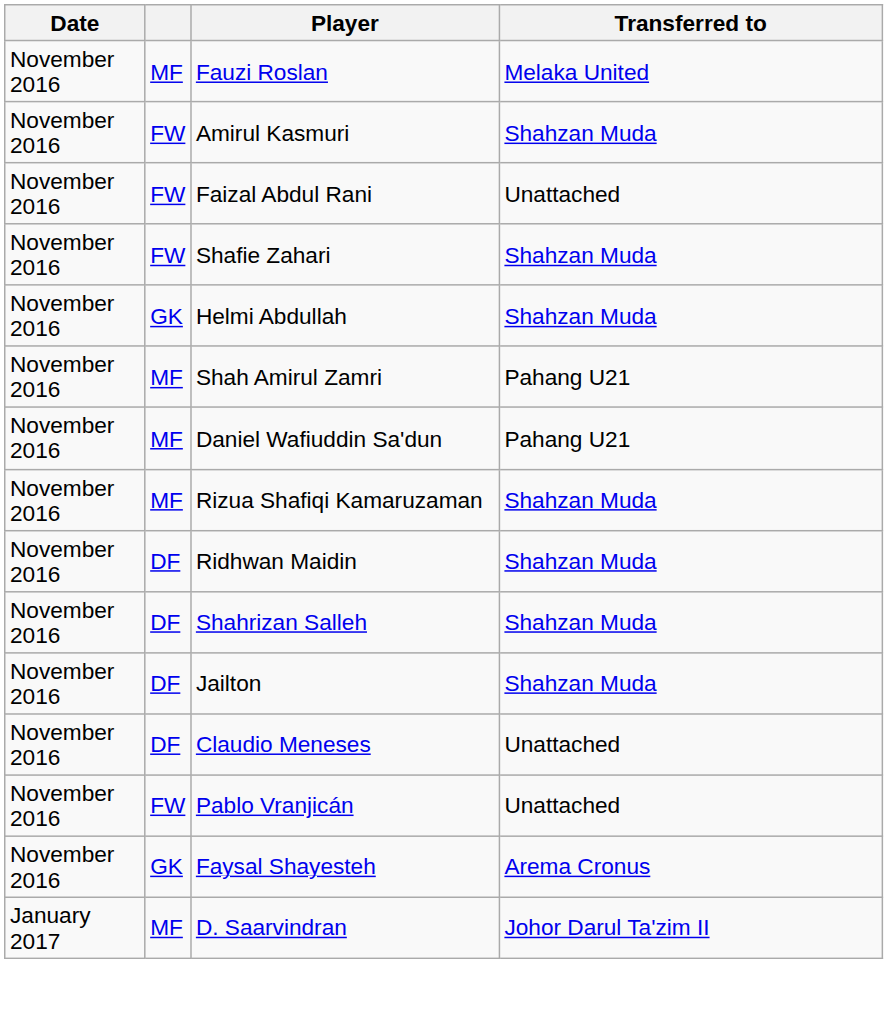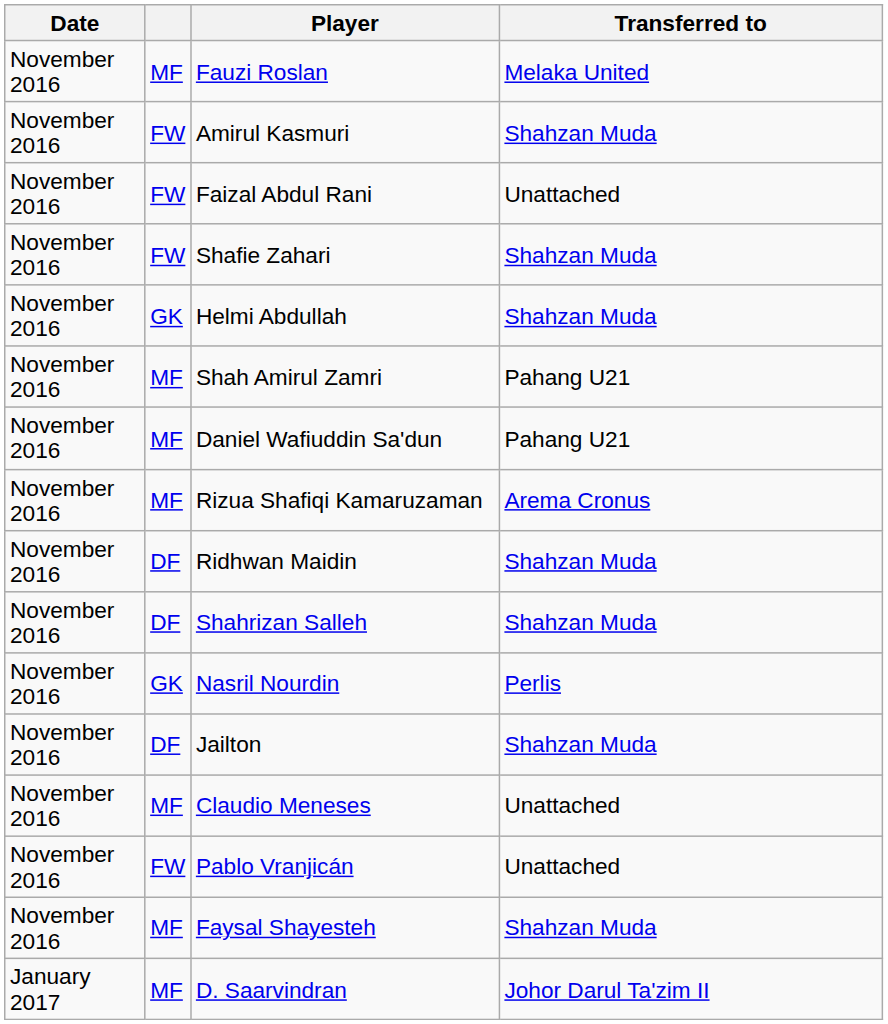 <table class="wikitable plainrowheaders sortable" style="font-size:95%">
 <tr>
 <th scope="col" style="width:87px;"><strong>Date</strong></th>
 <th></th>
 <th scope="col" style="width:200px;"><strong>Player</strong></th>
 <th scope="col" style="width:250px;"><strong>Transferred to</strong></th>
 </tr>
 <tr>
 <td>November 2016</td>
 <td><a href='#'>MF</a></td>
 <td> <a href='#'>Fauzi Roslan</a></td>
 <td> <a href='#'>Melaka United</a></td>
 </tr>
 <tr>
 <td>November 2016</td>
 <td><a href='#'>FW</a></td>
 <td> Amirul Kasmuri</td>
 <td> <a href='#'>Shahzan Muda</a></td>
 </tr>
 <tr>
 <td>November 2016</td>
 <td><a href='#'>FW</a></td>
 <td> Faizal Abdul Rani</td>
 <td>Unattached</td>
 </tr>
 <tr>
 <td>November 2016</td>
 <td><a href='#'>FW</a></td>
 <td> Shafie Zahari</td>
 <td> <a href='#'>Shahzan Muda</a></td>
 </tr>
 <tr>
 <td>November 2016</td>
 <td><a href='#'>GK</a></td>
 <td> Helmi Abdullah</td>
 <td> <a href='#'>Shahzan Muda</a></td>
 </tr>
 <tr>
 <td>November 2016</td>
 <td><a href='#'>MF</a></td>
 <td> Shah Amirul Zamri</td>
 <td> Pahang U21</td>
 </tr>
 <tr>
 <td>November 2016</td>
 <td><a href='#'>MF</a></td>
 <td> Daniel Wafiuddin Sa'dun</td>
 <td> Pahang U21</td>
 </tr>
 <tr>
 <td>November 2016</td>
 <td><a href='#'>MF</a></td>
 <td> Rizua Shafiqi Kamaruzaman</td>
-<td> <a href='#'>Shahzan Muda</a></td>
+<td> <a href='#'>Arema Cronus</a></td>
 </tr>
 <tr>
 <td>November 2016</td>
 <td><a href='#'>DF</a></td>
 <td> Ridhwan Maidin</td>
 <td> <a href='#'>Shahzan Muda</a></td>
 </tr>
 <tr>
 <td>November 2016</td>
 <td><a href='#'>DF</a></td>
 <td> <a href='#'>Shahrizan Salleh</a></td>
 <td> <a href='#'>Shahzan Muda</a></td>
 </tr>
 <tr>
 <td>November 2016</td>
+<td><a href='#'>GK</a></td>
+<td> <a href='#'>Nasril Nourdin</a></td>
+<td> <a href='#'>Perlis</a></td>
+</tr>
+<tr>
+<td>November 2016</td>
 <td><a href='#'>DF</a></td>
 <td> Jailton</td>
 <td> <a href='#'>Shahzan Muda</a></td>
 </tr>
 <tr>
 <td>November 2016</td>
-<td><a href='#'>DF</a></td>
+<td><a href='#'>MF</a></td>
 <td> <a href='#'>Claudio Meneses</a></td>
 <td>Unattached</td>
 </tr>
 <tr>
 <td>November 2016</td>
 <td><a href='#'>FW</a></td>
 <td> <a href='#'>Pablo Vranjicán</a></td>
 <td>Unattached</td>
 </tr>
 <tr>
 <td>November 2016</td>
-<td><a href='#'>GK</a></td>
+<td><a href='#'>MF</a></td>
 <td> <a href='#'>Faysal Shayesteh</a></td>
-<td> <a href='#'>Arema Cronus</a></td>
+<td> <a href='#'>Shahzan Muda</a></td>
 </tr>
 <tr>
 <td>January 2017</td>
 <td><a href='#'>MF</a></td>
 <td> <a href='#'>D. Saarvindran</a></td>
 <td> <a href='#'>Johor Darul Ta'zim II</a></td>
 </tr>
 </table>
